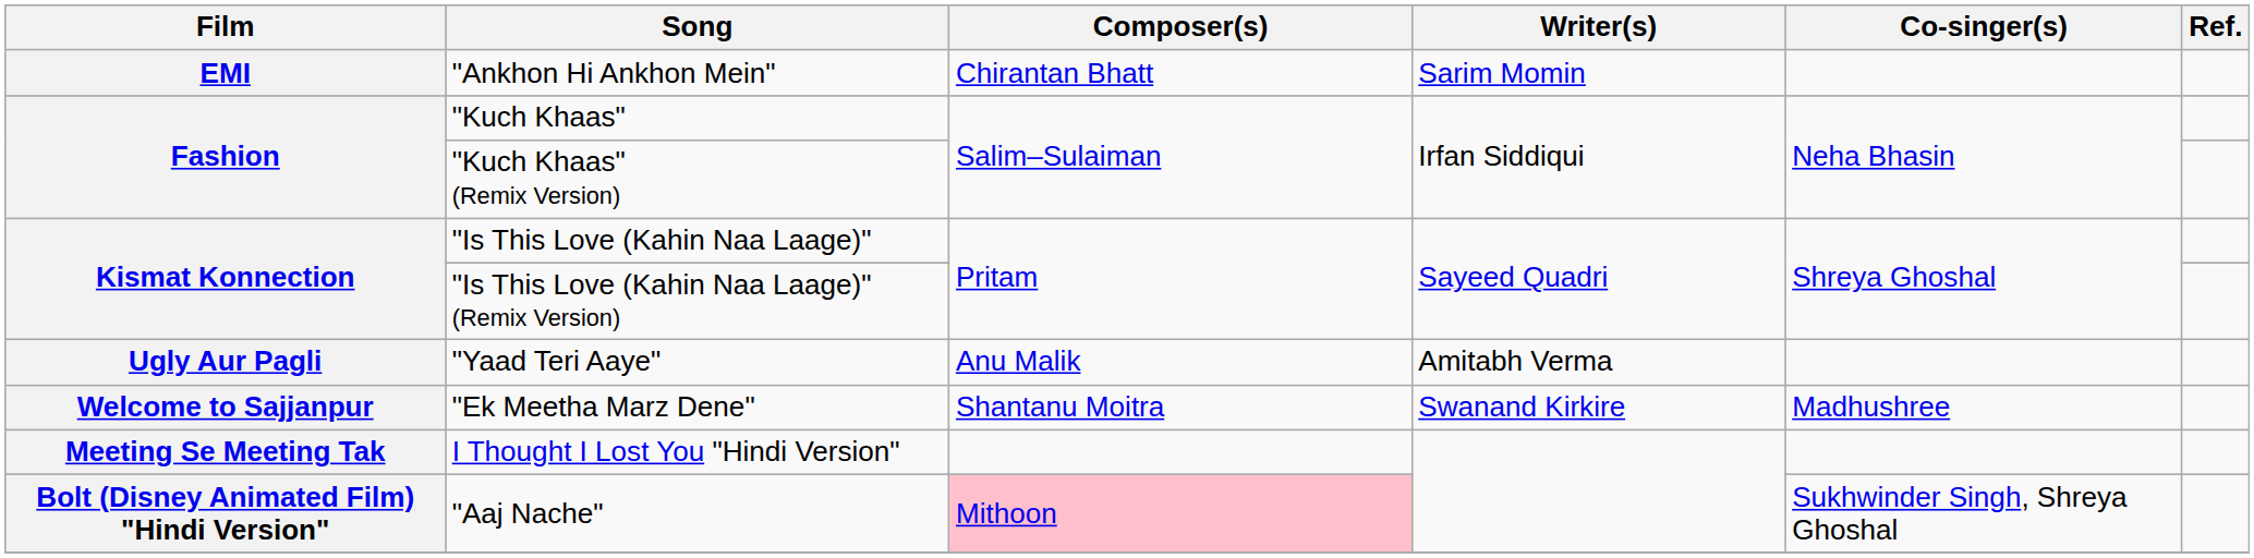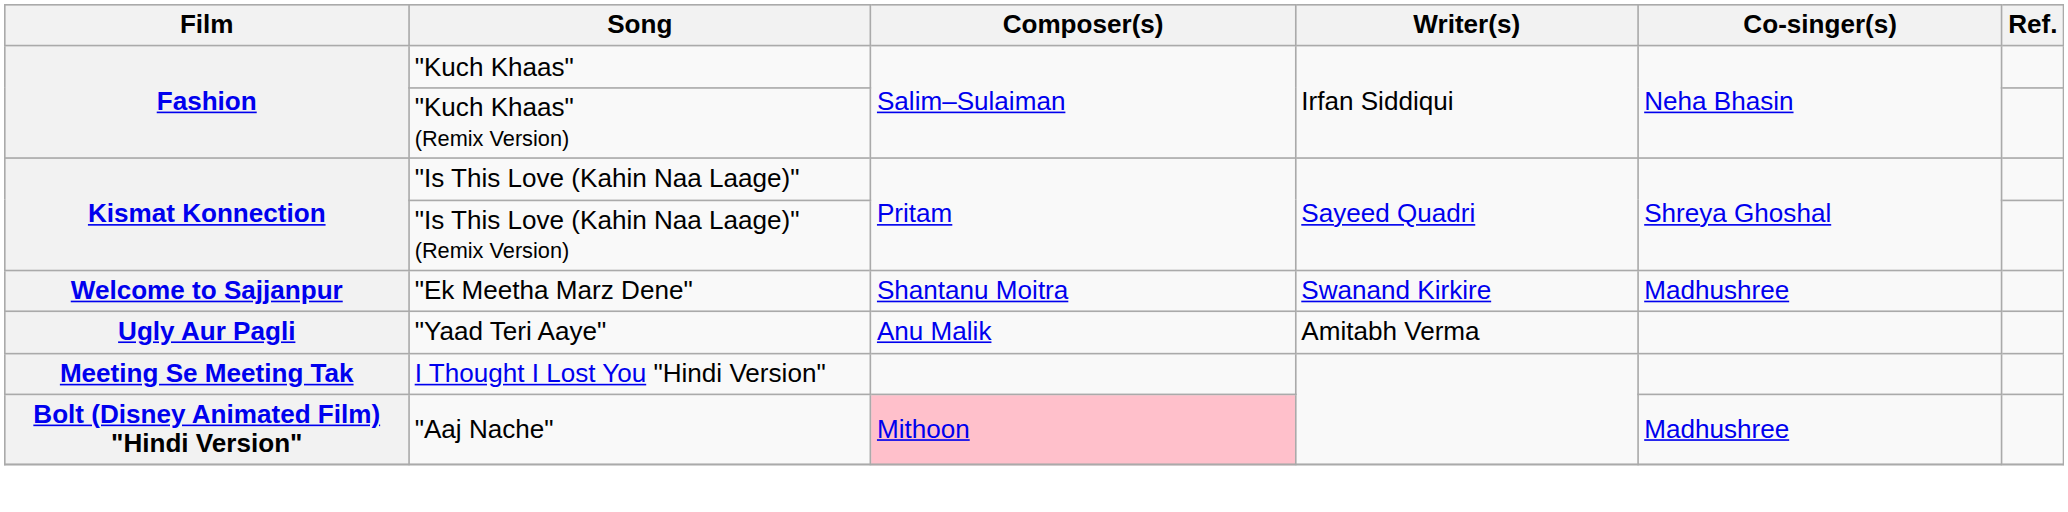 <table class="wikitable plainrowheaders" width="100%" "textcolor:#000;">
 <tr>
 <th scope="col" width=20%><strong>Film</strong></th>
 <th scope="col" width=23%><strong>Song</strong></th>
 <th scope="col" width=21%><strong>Composer(s)</strong></th>
 <th scope="col" width=17%><strong>Writer(s)</strong></th>
 <th scope="col" width=18%><strong>Co-singer(s)</strong></th>
 <th scope="col" width=1%><strong>Ref.</strong></th>
-</tr>
-<tr>
-<th scope="row"><a href='#'><strong>EMI</strong></a></th>
-<td>"Ankhon Hi Ankhon Mein"</td>
-<td><a href='#'>Chirantan Bhatt</a></td>
-<td><a href='#'>Sarim Momin</a></td>
-<td></td>
-<td></td>
 </tr>
 <tr>
 <th scope="row" rowspan="2"><a href='#'><strong>Fashion</strong></a></th>
 <td>"Kuch Khaas"</td>
 <td rowspan="2"><a href='#'>Salim–Sulaiman</a></td>
 <td rowspan="2">Irfan Siddiqui</td>
 <td rowspan="2"><a href='#'>Neha Bhasin</a></td>
 <td></td>
 </tr>
 <tr>
 <td>"Kuch Khaas"<br><small>(Remix Version)</small></td>
 <td></td>
 </tr>
 <tr>
 <th scope="row" rowspan="2"><strong><a href='#'>Kismat Konnection</a></strong></th>
 <td>"Is This Love (Kahin Naa Laage)"</td>
 <td rowspan="2"><a href='#'>Pritam</a></td>
 <td rowspan="2"><a href='#'>Sayeed Quadri</a></td>
 <td rowspan="2"><a href='#'>Shreya Ghoshal</a></td>
 <td></td>
 </tr>
 <tr>
 <td>"Is This Love (Kahin Naa Laage)"<br><small>(Remix Version)</small></td>
 <td></td>
 </tr>
 <tr>
+<th scope="row"><strong><a href='#'>Welcome to Sajjanpur</a></strong></th>
+<td>"Ek Meetha Marz Dene"</td>
+<td><a href='#'>Shantanu Moitra</a></td>
+<td><a href='#'>Swanand Kirkire</a></td>
+<td><a href='#'>Madhushree</a></td>
+<td></td>
+</tr>
+<tr>
 <th scope="row"><strong><a href='#'>Ugly Aur Pagli</a></strong></th>
 <td>"Yaad Teri Aaye"</td>
 <td><a href='#'>Anu Malik</a></td>
 <td>Amitabh Verma</td>
 <td></td>
-<td></td>
-</tr>
-<tr>
-<th scope="row"><strong><a href='#'>Welcome to Sajjanpur</a></strong></th>
-<td>"Ek Meetha Marz Dene"</td>
-<td><a href='#'>Shantanu Moitra</a></td>
-<td><a href='#'>Swanand Kirkire</a></td>
-<td><a href='#'>Madhushree</a></td>
 <td></td>
 </tr>
 <tr>
 <th scope="row"><strong><a href='#'>Meeting Se Meeting Tak</a></strong></th>
 <td><a href='#'>I Thought I Lost You</a> "Hindi Version"</td>
 <td></td>
 <td rowspan="2"></td>
 <td></td>
 <td></td>
 </tr>
 <tr>
 <th scope="row"><strong> <a href='#'>Bolt (Disney Animated Film)</a> "Hindi Version"</strong></th>
 <td>"Aaj Nache"</td>
 <td style="background: pink;"><a href='#'>Mithoon</a></td>
-<td><a href='#'>Sukhwinder Singh</a>, Shreya Ghoshal</td>
+<td><a href='#'>Madhushree</a></td>
 <td></td>
 </tr>
 <tr>
 </tr>
 </table>
